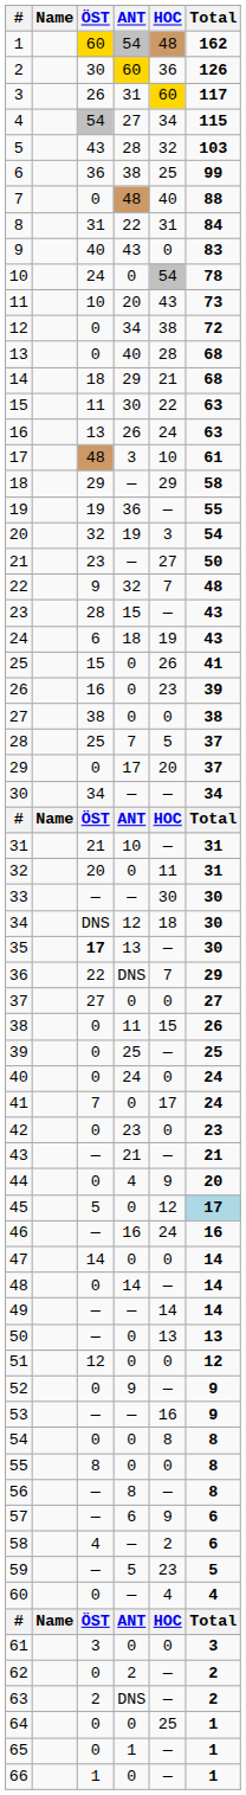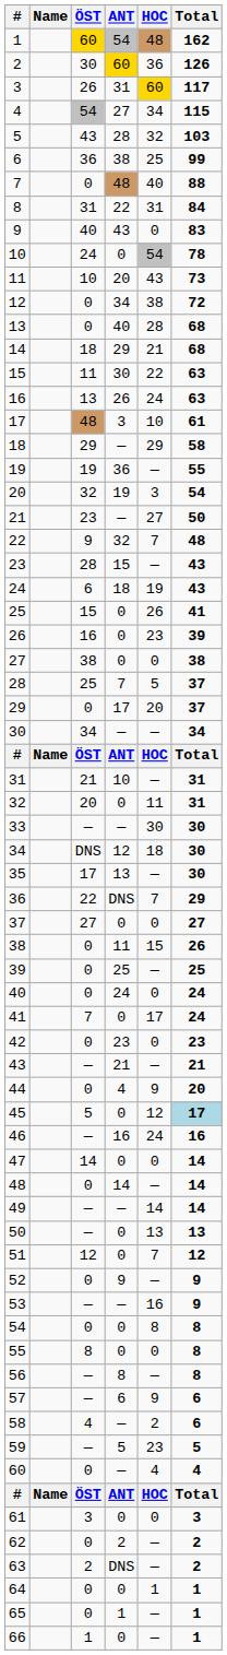 <table class="wikitable sortable" style="text-align:center;">
 <tr>
 <th>#</th>
 <th>Name</th>
 <th><a href='#'>ÖST</a></th>
 <th><a href='#'>ANT</a></th>
 <th><a href='#'>HOC</a></th>
 <th><strong>Total</strong> </th>
 </tr>
 <tr>
 <td>1</td>
 <td align="left"></td>
 <td bgcolor="gold">60</td>
 <td bgcolor="silver">54</td>
 <td bgcolor="CC9966">48</td>
 <td><strong>162</strong></td>
 </tr>
 <tr>
 <td>2</td>
 <td align="left"></td>
 <td>30</td>
 <td bgcolor="gold">60</td>
 <td>36</td>
 <td><strong>126</strong></td>
 </tr>
 <tr>
 <td>3</td>
 <td align="left"></td>
 <td>26</td>
 <td>31</td>
 <td bgcolor="gold">60</td>
 <td><strong>117</strong></td>
 </tr>
 <tr>
 <td>4</td>
 <td align="left"></td>
 <td bgcolor="silver">54</td>
 <td>27</td>
 <td>34</td>
 <td><strong>115</strong></td>
 </tr>
 <tr>
 <td>5</td>
 <td align="left"></td>
 <td>43</td>
 <td>28</td>
 <td>32</td>
 <td><strong>103</strong></td>
 </tr>
 <tr>
 <td>6</td>
 <td align="left"></td>
 <td>36</td>
 <td>38</td>
 <td>25</td>
 <td><strong>99</strong></td>
 </tr>
 <tr>
 <td>7</td>
 <td align="left"></td>
 <td>0</td>
 <td bgcolor="CC9966">48</td>
 <td>40</td>
 <td><strong>88</strong></td>
 </tr>
 <tr>
 <td>8</td>
 <td align="left"></td>
 <td>31</td>
 <td>22</td>
 <td>31</td>
 <td><strong>84</strong></td>
 </tr>
 <tr>
 <td>9</td>
 <td align="left"></td>
 <td>40</td>
 <td>43</td>
 <td>0</td>
 <td><strong>83</strong></td>
 </tr>
 <tr>
 <td>10</td>
 <td align="left"></td>
 <td>24</td>
 <td>0</td>
 <td bgcolor="silver">54</td>
 <td><strong>78</strong></td>
 </tr>
 <tr>
 <td>11</td>
 <td align="left"></td>
 <td>10</td>
 <td>20</td>
 <td>43</td>
 <td><strong>73</strong></td>
 </tr>
 <tr>
 <td>12</td>
 <td align="left"></td>
 <td>0</td>
 <td>34</td>
 <td>38</td>
 <td><strong>72</strong></td>
 </tr>
 <tr>
 <td>13</td>
 <td align="left"></td>
 <td>0</td>
 <td>40</td>
 <td>28</td>
 <td><strong>68</strong></td>
 </tr>
 <tr>
 <td>14</td>
 <td align="left"></td>
 <td>18</td>
 <td>29</td>
 <td>21</td>
 <td><strong>68</strong></td>
 </tr>
 <tr>
 <td>15</td>
 <td align="left"></td>
 <td>11</td>
 <td>30</td>
 <td>22</td>
 <td><strong>63</strong></td>
 </tr>
 <tr>
 <td>16</td>
 <td align="left"></td>
 <td>13</td>
 <td>26</td>
 <td>24</td>
 <td><strong>63</strong></td>
 </tr>
 <tr>
 <td>17</td>
 <td align="left"></td>
 <td bgcolor="CC9966">48</td>
 <td>3</td>
 <td>10</td>
 <td><strong>61</strong></td>
 </tr>
 <tr>
 <td>18</td>
 <td align="left"></td>
 <td>29</td>
 <td>—</td>
 <td>29</td>
 <td><strong>58</strong></td>
 </tr>
 <tr>
 <td>19</td>
 <td align="left"></td>
 <td>19</td>
 <td>36</td>
 <td>—</td>
 <td><strong>55</strong></td>
 </tr>
 <tr>
 <td>20</td>
 <td align="left"></td>
 <td>32</td>
 <td>19</td>
 <td>3</td>
 <td><strong>54</strong></td>
 </tr>
 <tr>
 <td>21</td>
 <td align="left"></td>
 <td>23</td>
 <td>—</td>
 <td>27</td>
 <td><strong>50</strong></td>
 </tr>
 <tr>
 <td>22</td>
 <td align="left"></td>
 <td>9</td>
 <td>32</td>
 <td>7</td>
 <td><strong>48</strong></td>
 </tr>
 <tr>
 <td>23</td>
 <td align="left"></td>
 <td>28</td>
 <td>15</td>
 <td>—</td>
 <td><strong>43</strong></td>
 </tr>
 <tr>
 <td>24</td>
 <td align="left"></td>
 <td>6</td>
 <td>18</td>
 <td>19</td>
 <td><strong>43</strong></td>
 </tr>
 <tr>
 <td>25</td>
 <td align="left"></td>
 <td>15</td>
 <td>0</td>
 <td>26</td>
 <td><strong>41</strong></td>
 </tr>
 <tr>
 <td>26</td>
 <td align="left"></td>
 <td>16</td>
 <td>0</td>
 <td>23</td>
 <td><strong>39</strong></td>
 </tr>
 <tr>
 <td>27</td>
 <td align="left"></td>
 <td>38</td>
 <td>0</td>
 <td>0</td>
 <td><strong>38</strong></td>
 </tr>
 <tr>
 <td>28</td>
 <td align="left"></td>
 <td>25</td>
 <td>7</td>
 <td>5</td>
 <td><strong>37</strong></td>
 </tr>
 <tr>
 <td>29</td>
 <td align="left"></td>
 <td>0</td>
 <td>17</td>
 <td>20</td>
 <td><strong>37</strong></td>
 </tr>
 <tr>
 <td>30</td>
 <td align="left"></td>
 <td>34</td>
 <td>—</td>
 <td>—</td>
 <td><strong>34</strong></td>
 </tr>
 <tr>
 <th>#</th>
 <th>Name</th>
 <th><a href='#'>ÖST</a></th>
 <th><a href='#'>ANT</a></th>
 <th><a href='#'>HOC</a></th>
 <th><strong>Total</strong></th>
 </tr>
 <tr>
 <td>31</td>
 <td align="left"></td>
 <td>21</td>
 <td>10</td>
 <td>—</td>
 <td><strong>31</strong></td>
 </tr>
 <tr>
 <td>32</td>
 <td align="left"></td>
 <td>20</td>
 <td>0</td>
 <td>11</td>
 <td><strong>31</strong></td>
 </tr>
 <tr>
 <td>33</td>
 <td align="left"></td>
 <td>—</td>
 <td>—</td>
 <td>30</td>
 <td><strong>30</strong></td>
 </tr>
 <tr>
 <td>34</td>
 <td align="left"></td>
 <td>DNS</td>
 <td>12</td>
 <td>18</td>
 <td><strong>30</strong></td>
 </tr>
 <tr>
 <td>35</td>
 <td align="left"></td>
-<td><strong>17</strong></td>
+<td>17</td>
 <td>13</td>
 <td>—</td>
 <td><strong>30</strong></td>
 </tr>
 <tr>
 <td>36</td>
 <td align="left"></td>
 <td>22</td>
 <td>DNS</td>
 <td>7</td>
 <td><strong>29</strong></td>
 </tr>
 <tr>
 <td>37</td>
 <td align="left"></td>
 <td>27</td>
 <td>0</td>
 <td>0</td>
 <td><strong>27</strong></td>
 </tr>
 <tr>
 <td>38</td>
 <td align="left"></td>
 <td>0</td>
 <td>11</td>
 <td>15</td>
 <td><strong>26</strong></td>
 </tr>
 <tr>
 <td>39</td>
 <td align="left"></td>
 <td>0</td>
 <td>25</td>
 <td>—</td>
 <td><strong>25</strong></td>
 </tr>
 <tr>
 <td>40</td>
 <td align="left"></td>
 <td>0</td>
 <td>24</td>
 <td>0</td>
 <td><strong>24</strong></td>
 </tr>
 <tr>
 <td>41</td>
 <td align="left"></td>
 <td>7</td>
 <td>0</td>
 <td>17</td>
 <td><strong>24</strong></td>
 </tr>
 <tr>
 <td>42</td>
 <td align="left"></td>
 <td>0</td>
 <td>23</td>
 <td>0</td>
 <td><strong>23</strong></td>
 </tr>
 <tr>
 <td>43</td>
 <td align="left"></td>
 <td>—</td>
 <td>21</td>
 <td>—</td>
 <td><strong>21</strong></td>
 </tr>
 <tr>
 <td>44</td>
 <td align="left"></td>
 <td>0</td>
 <td>4</td>
 <td>9</td>
 <td><strong>20</strong></td>
 </tr>
 <tr>
 <td>45</td>
 <td align="left"></td>
 <td>5</td>
 <td>0</td>
 <td>12</td>
 <td style="background: lightblue;"><strong>17</strong></td>
 </tr>
 <tr>
 <td>46</td>
 <td align="left"></td>
 <td>—</td>
 <td>16</td>
 <td>24</td>
 <td><strong>16</strong></td>
 </tr>
 <tr>
 <td>47</td>
 <td align="left"></td>
 <td>14</td>
 <td>0</td>
 <td>0</td>
 <td><strong>14</strong></td>
 </tr>
 <tr>
 <td>48</td>
 <td align="left"></td>
 <td>0</td>
 <td>14</td>
 <td>—</td>
 <td><strong>14</strong></td>
 </tr>
 <tr>
 <td>49</td>
 <td align="left"></td>
 <td>—</td>
 <td>—</td>
 <td>14</td>
 <td><strong>14</strong></td>
 </tr>
 <tr>
 <td>50</td>
 <td align="left"></td>
 <td>—</td>
 <td>0</td>
 <td>13</td>
 <td><strong>13</strong></td>
 </tr>
 <tr>
 <td>51</td>
 <td align="left"></td>
 <td>12</td>
 <td>0</td>
-<td>0</td>
+<td>7</td>
 <td><strong>12</strong></td>
 </tr>
 <tr>
 <td>52</td>
 <td align="left"></td>
 <td>0</td>
 <td>9</td>
 <td>—</td>
 <td><strong>9</strong></td>
 </tr>
 <tr>
 <td>53</td>
 <td align="left"></td>
 <td>—</td>
 <td>—</td>
 <td>16</td>
 <td><strong>9</strong></td>
 </tr>
 <tr>
 <td>54</td>
 <td align="left"></td>
 <td>0</td>
 <td>0</td>
 <td>8</td>
 <td><strong>8</strong></td>
 </tr>
 <tr>
 <td>55</td>
 <td align="left"></td>
 <td>8</td>
 <td>0</td>
 <td>0</td>
 <td><strong>8</strong></td>
 </tr>
 <tr>
 <td>56</td>
 <td align="left"></td>
 <td>—</td>
 <td>8</td>
 <td>—</td>
 <td><strong>8</strong></td>
 </tr>
 <tr>
 <td>57</td>
 <td align="left"></td>
 <td>—</td>
 <td>6</td>
 <td>9</td>
 <td><strong>6</strong></td>
 </tr>
 <tr>
 <td>58</td>
 <td align="left"></td>
 <td>4</td>
 <td>—</td>
 <td>2</td>
 <td><strong>6</strong></td>
 </tr>
 <tr>
 <td>59</td>
 <td align="left"></td>
 <td>—</td>
 <td>5</td>
 <td>23</td>
 <td><strong>5</strong></td>
 </tr>
 <tr>
 <td>60</td>
 <td align="left"></td>
 <td>0</td>
 <td>—</td>
 <td>4</td>
 <td><strong>4</strong></td>
 </tr>
 <tr>
 <th>#</th>
 <th>Name</th>
 <th><a href='#'>ÖST</a></th>
 <th><a href='#'>ANT</a></th>
 <th><a href='#'>HOC</a></th>
 <th><strong>Total</strong></th>
 </tr>
 <tr>
 <td>61</td>
 <td align="left"></td>
 <td>3</td>
 <td>0</td>
 <td>0</td>
 <td><strong>3</strong></td>
 </tr>
 <tr>
 <td>62</td>
 <td align="left"></td>
 <td>0</td>
 <td>2</td>
 <td>—</td>
 <td><strong>2</strong></td>
 </tr>
 <tr>
 <td>63</td>
 <td align="left"></td>
 <td>2</td>
 <td>DNS</td>
 <td>—</td>
 <td><strong>2</strong></td>
 </tr>
 <tr>
 <td>64</td>
 <td align="left"></td>
 <td>0</td>
 <td>0</td>
-<td>25</td>
+<td>1</td>
 <td><strong>1</strong></td>
 </tr>
 <tr>
 <td>65</td>
 <td align="left"></td>
 <td>0</td>
 <td>1</td>
 <td>—</td>
 <td><strong>1</strong></td>
 </tr>
 <tr>
 <td>66</td>
 <td align="left"></td>
 <td>1</td>
 <td>0</td>
 <td>—</td>
 <td><strong>1</strong></td>
 </tr>
 </table>
